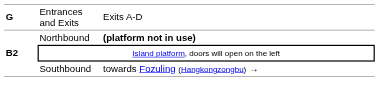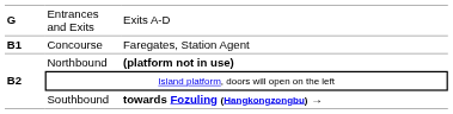 <table table border=0 cellspacing=0 cellpadding=3>
 <tr>
 <td style="border-top:solid 1px gray;border-bottom:solid 1px gray;" width=50><strong>G</strong></td>
 <td style="border-top:solid 1px gray;border-bottom:solid 1px gray;" width=100>Entrances and Exits</td>
 <td style="border-top:solid 1px gray;border-bottom:solid 1px gray;" width=450>Exits A-D</td>
+</tr>
+<tr>
+<td style="border-top:solid 0px gray;border-bottom:solid 1px gray;" width=50><strong>B1</strong></td>
+<td style="border-top:solid 0px gray;border-bottom:solid 1px gray;" width=100>Concourse</td>
+<td style="border-top:solid 0px gray;border-bottom:solid 1px gray;" width=450>Faregates, Station Agent</td>
 </tr>
 <tr>
 <td style="border-top:solid 0px gray;border-bottom:solid 1px gray;" rowspan=3><strong>B2</strong></td>
 <td>Northbound</td>
 <td><strong> (platform not in use)</strong></td>
 </tr>
 <tr>
 <td style="border-right:solid 2px black;border-left:solid 2px black;border-top:solid 2px black;border-bottom:solid 2px black;text-align:center;" colspan=2><small><a href='#'>Island platform</a>, doors will open on the left</small></td>
 </tr>
 <tr>
 <td style="border-bottom:solid 1px gray;">Southbound</td>
-<td style="border-bottom:solid 1px gray;"> towards <a href='#'>Fozuling</a> <small>(<a href='#'>Hangkongzongbu</a>)</small> →</td>
+<td style="border-bottom:solid 1px gray;"><strong> towards <a href='#'>Fozuling</a> <small>(<a href='#'>Hangkongzongbu</a>)</small> →</strong></td>
 </tr>
 </table>
